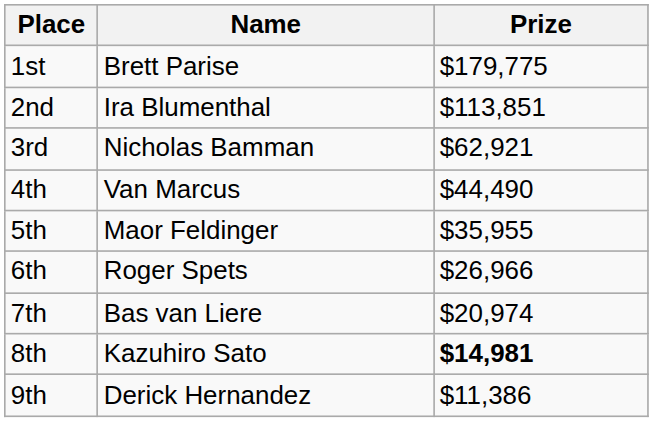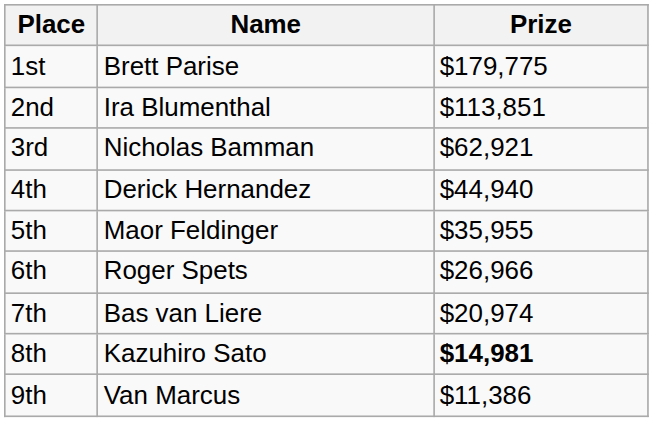 <table class="wikitable">
 <tr>
 <th width="50">Place</th>
 <th width="200">Name</th>
 <th width="125">Prize</th>
 </tr>
 <tr>
 <td>1st</td>
 <td> Brett Parise</td>
 <td>$179,775</td>
 </tr>
 <tr>
 <td>2nd</td>
 <td> Ira Blumenthal</td>
 <td>$113,851</td>
 </tr>
 <tr>
 <td>3rd</td>
 <td> Nicholas Bamman</td>
 <td>$62,921</td>
 </tr>
 <tr>
 <td>4th</td>
-<td> Van Marcus</td>
-<td>$44,490</td>
+<td> Derick Hernandez</td>
+<td>$44,940</td>
 </tr>
 <tr>
 <td>5th</td>
 <td> Maor Feldinger</td>
 <td>$35,955</td>
 </tr>
 <tr>
 <td>6th</td>
 <td> Roger Spets</td>
 <td>$26,966</td>
 </tr>
 <tr>
 <td>7th</td>
 <td> Bas van Liere</td>
 <td>$20,974</td>
 </tr>
 <tr>
 <td>8th</td>
 <td> Kazuhiro Sato</td>
 <td><strong>$14,981</strong></td>
 </tr>
 <tr>
 <td>9th</td>
-<td> Derick Hernandez</td>
+<td> Van Marcus</td>
 <td>$11,386</td>
 </tr>
 </table>
